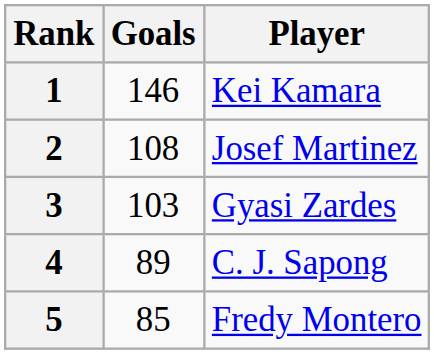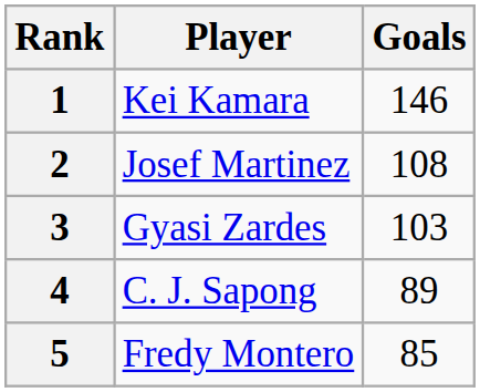 <table class="wikitable" style="font-size:95%;">
 <tr>
 <th>Rank</th>
+<th>Player</th>
 <th>Goals</th>
-<th>Player</th>
 </tr>
 <tr>
 <th align=center>1</th>
+<td> <a href='#'>Kei Kamara</a></td>
 <td align=center>146</td>
-<td> <a href='#'>Kei Kamara</a></td>
 </tr>
 <tr>
 <th align=center>2</th>
+<td> <a href='#'>Josef Martinez</a></td>
 <td align=center>108</td>
-<td> <a href='#'>Josef Martinez</a></td>
 </tr>
 <tr>
 <th align=center>3</th>
+<td> <a href='#'>Gyasi Zardes</a></td>
 <td align=center>103</td>
-<td> <a href='#'>Gyasi Zardes</a></td>
 </tr>
 <tr>
 <th align=center>4</th>
+<td> <a href='#'>C. J. Sapong</a></td>
 <td align=center>89</td>
-<td> <a href='#'>C. J. Sapong</a></td>
 </tr>
 <tr>
 <th align=center>5</th>
+<td> <a href='#'>Fredy Montero</a></td>
 <td align=center>85</td>
-<td> <a href='#'>Fredy Montero</a></td>
 </tr>
 </table>
